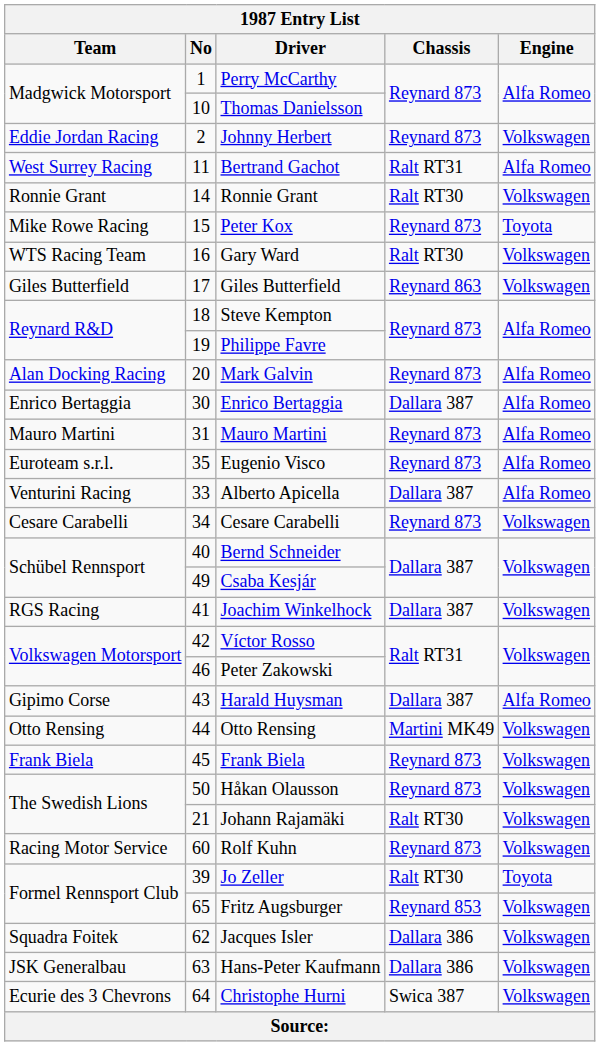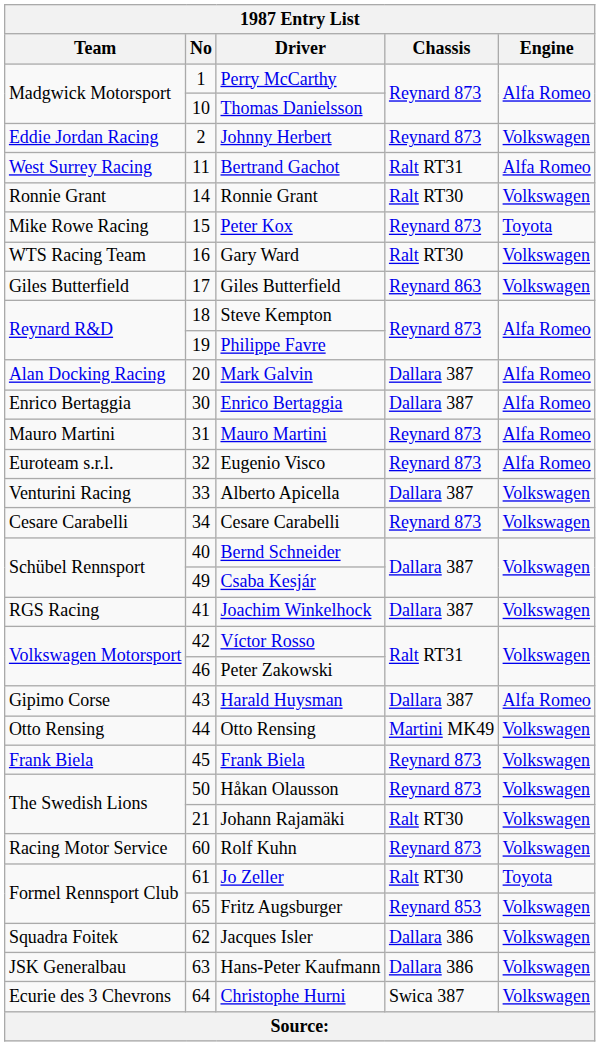 <table class="wikitable" style="font-size: 85%;">
 <tr>
 <th colspan=7>1987 Entry List</th>
 </tr>
 <tr>
 <th>Team</th>
 <th>No</th>
 <th>Driver</th>
 <th>Chassis</th>
 <th>Engine</th>
 </tr>
 <tr>
 <td rowspan=2>Madgwick Motorsport</td>
 <td align="center">1</td>
 <td> <a href='#'>Perry McCarthy</a></td>
 <td rowspan="2"><a href='#'>Reynard 873</a></td>
 <td rowspan="2"><a href='#'>Alfa Romeo</a></td>
 </tr>
 <tr>
 <td align="center">10</td>
 <td> <a href='#'>Thomas Danielsson</a></td>
 </tr>
 <tr>
 <td><a href='#'>Eddie Jordan Racing</a></td>
 <td align="center">2</td>
 <td> <a href='#'>Johnny Herbert</a></td>
 <td><a href='#'>Reynard 873</a></td>
 <td><a href='#'>Volkswagen</a></td>
 </tr>
 <tr>
 <td><a href='#'>West Surrey Racing</a></td>
 <td align="center">11</td>
 <td> <a href='#'>Bertrand Gachot</a></td>
 <td><a href='#'>Ralt</a> RT31</td>
 <td><a href='#'>Alfa Romeo</a></td>
 </tr>
 <tr>
 <td>Ronnie Grant</td>
 <td align="center">14</td>
 <td> Ronnie Grant</td>
 <td><a href='#'>Ralt</a> RT30</td>
 <td><a href='#'>Volkswagen</a></td>
 </tr>
 <tr>
 <td>Mike Rowe Racing</td>
 <td align="center">15</td>
 <td> <a href='#'>Peter Kox</a></td>
 <td><a href='#'>Reynard 873</a></td>
 <td><a href='#'>Toyota</a></td>
 </tr>
 <tr>
 <td>WTS Racing Team</td>
 <td align="center">16</td>
 <td> Gary Ward</td>
 <td><a href='#'>Ralt</a> RT30</td>
 <td><a href='#'>Volkswagen</a></td>
 </tr>
 <tr>
 <td>Giles Butterfield</td>
 <td align="center">17</td>
 <td> Giles Butterfield</td>
 <td><a href='#'>Reynard 863</a></td>
 <td><a href='#'>Volkswagen</a></td>
 </tr>
 <tr>
 <td rowspan=2><a href='#'>Reynard R&D</a></td>
 <td align="center">18</td>
 <td> Steve Kempton</td>
 <td rowspan="2"><a href='#'>Reynard 873</a></td>
 <td rowspan="2"><a href='#'>Alfa Romeo</a></td>
 </tr>
 <tr>
 <td align="center">19</td>
 <td> <a href='#'>Philippe Favre</a></td>
 </tr>
 <tr>
 <td><a href='#'>Alan Docking Racing</a></td>
 <td align="center">20</td>
 <td> <a href='#'>Mark Galvin</a></td>
-<td><a href='#'>Reynard 873</a></td>
+<td><a href='#'>Dallara</a> 387</td>
 <td><a href='#'>Alfa Romeo</a></td>
 </tr>
 <tr>
 <td>Enrico Bertaggia</td>
 <td align="center">30</td>
 <td> <a href='#'>Enrico Bertaggia</a></td>
 <td><a href='#'>Dallara</a> 387</td>
 <td><a href='#'>Alfa Romeo</a></td>
 </tr>
 <tr>
 <td>Mauro Martini</td>
 <td align="center">31</td>
 <td> <a href='#'>Mauro Martini</a></td>
 <td><a href='#'>Reynard 873</a></td>
 <td><a href='#'>Alfa Romeo</a></td>
 </tr>
 <tr>
 <td>Euroteam s.r.l.</td>
-<td align="center">35</td>
+<td align="center">32</td>
 <td> Eugenio Visco</td>
 <td><a href='#'>Reynard 873</a></td>
 <td><a href='#'>Alfa Romeo</a></td>
 </tr>
 <tr>
 <td>Venturini Racing</td>
 <td align="center">33</td>
 <td> Alberto Apicella</td>
 <td><a href='#'>Dallara</a> 387</td>
-<td><a href='#'>Alfa Romeo</a></td>
+<td><a href='#'>Volkswagen</a></td>
 </tr>
 <tr>
 <td>Cesare Carabelli</td>
 <td align="center">34</td>
 <td> Cesare Carabelli</td>
 <td><a href='#'>Reynard 873</a></td>
 <td><a href='#'>Volkswagen</a></td>
 </tr>
 <tr>
 <td rowspan=2>Schübel Rennsport</td>
 <td align="center">40</td>
 <td> <a href='#'>Bernd Schneider</a></td>
 <td rowspan="2"><a href='#'>Dallara</a> 387</td>
 <td rowspan="2"><a href='#'>Volkswagen</a></td>
 </tr>
 <tr>
 <td align="center">49</td>
 <td> <a href='#'>Csaba Kesjár</a></td>
 </tr>
 <tr>
 <td>RGS Racing</td>
 <td align="center">41</td>
 <td> <a href='#'>Joachim Winkelhock</a></td>
 <td><a href='#'>Dallara</a> 387</td>
 <td><a href='#'>Volkswagen</a></td>
 </tr>
 <tr>
 <td rowspan=2><a href='#'>Volkswagen Motorsport</a></td>
 <td align="center">42</td>
 <td> <a href='#'>Víctor Rosso</a></td>
 <td rowspan="2"><a href='#'>Ralt</a> RT31</td>
 <td rowspan="2"><a href='#'>Volkswagen</a></td>
 </tr>
 <tr>
 <td align="center">46</td>
 <td> Peter Zakowski</td>
 </tr>
 <tr>
 <td>Gipimo Corse</td>
 <td align="center">43</td>
 <td> <a href='#'>Harald Huysman</a></td>
 <td><a href='#'>Dallara</a> 387</td>
 <td><a href='#'>Alfa Romeo</a></td>
 </tr>
 <tr>
 <td>Otto Rensing</td>
 <td align="center">44</td>
 <td> Otto Rensing</td>
 <td><a href='#'>Martini</a> MK49</td>
 <td><a href='#'>Volkswagen</a></td>
 </tr>
 <tr>
 <td><a href='#'>Frank Biela</a></td>
 <td align="center">45</td>
 <td> <a href='#'>Frank Biela</a></td>
 <td><a href='#'>Reynard 873</a></td>
 <td><a href='#'>Volkswagen</a></td>
 </tr>
 <tr>
 <td rowspan=2>The Swedish Lions</td>
 <td align="center">50</td>
 <td> Håkan Olausson</td>
 <td><a href='#'>Reynard 873</a></td>
 <td><a href='#'>Volkswagen</a></td>
 </tr>
 <tr>
 <td align="center">21</td>
 <td> Johann Rajamäki</td>
 <td><a href='#'>Ralt</a> RT30</td>
 <td><a href='#'>Volkswagen</a></td>
 </tr>
 <tr>
 <td>Racing Motor Service</td>
 <td align="center">60</td>
 <td> Rolf Kuhn</td>
 <td><a href='#'>Reynard 873</a></td>
 <td><a href='#'>Volkswagen</a></td>
 </tr>
 <tr>
 <td rowspan=2>Formel Rennsport Club</td>
-<td align="center">39</td>
+<td align="center">61</td>
 <td> <a href='#'>Jo Zeller</a></td>
 <td><a href='#'>Ralt</a> RT30</td>
 <td><a href='#'>Toyota</a></td>
 </tr>
 <tr>
 <td align="center">65</td>
 <td> Fritz Augsburger</td>
 <td><a href='#'>Reynard 853</a></td>
 <td><a href='#'>Volkswagen</a></td>
 </tr>
 <tr>
 <td>Squadra Foitek</td>
 <td align="center">62</td>
 <td> Jacques Isler</td>
 <td><a href='#'>Dallara</a> 386</td>
 <td><a href='#'>Volkswagen</a></td>
 </tr>
 <tr>
 <td>JSK Generalbau</td>
 <td align="center">63</td>
 <td> Hans-Peter Kaufmann</td>
 <td><a href='#'>Dallara</a> 386</td>
 <td><a href='#'>Volkswagen</a></td>
 </tr>
 <tr>
 <td>Ecurie des 3 Chevrons</td>
 <td align="center">64</td>
 <td> <a href='#'>Christophe Hurni</a></td>
 <td>Swica 387</td>
 <td><a href='#'>Volkswagen</a></td>
 </tr>
 <tr>
 <th colspan=5>Source:</th>
 </tr>
 </table>
